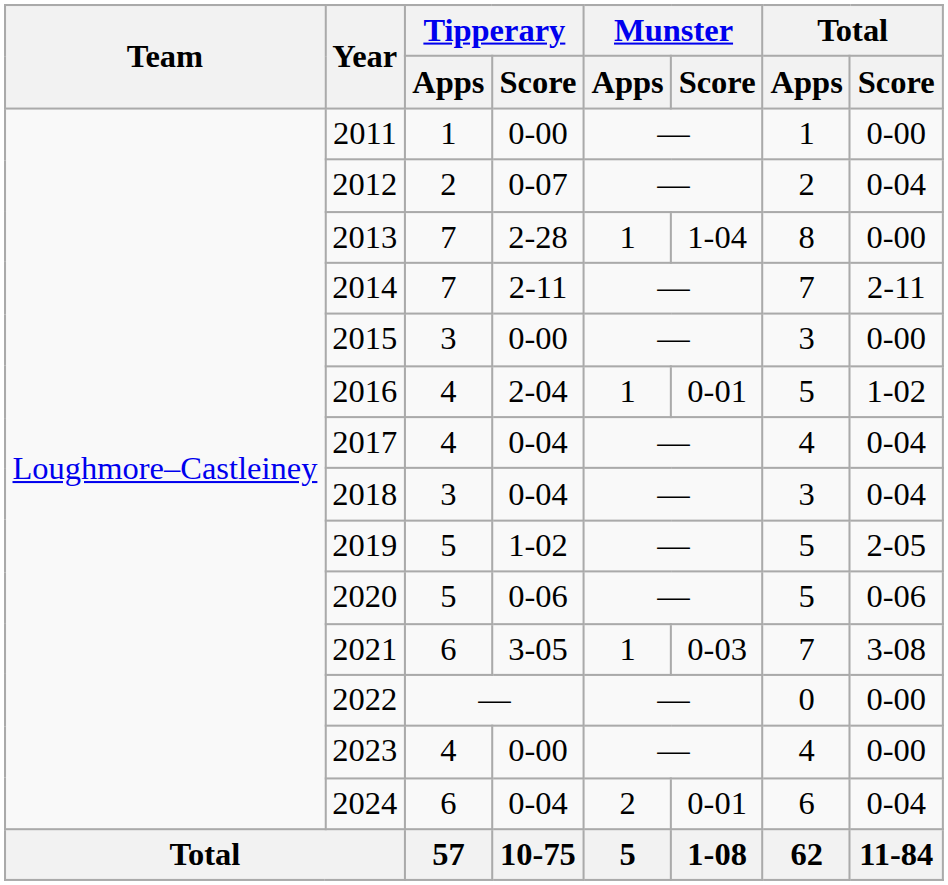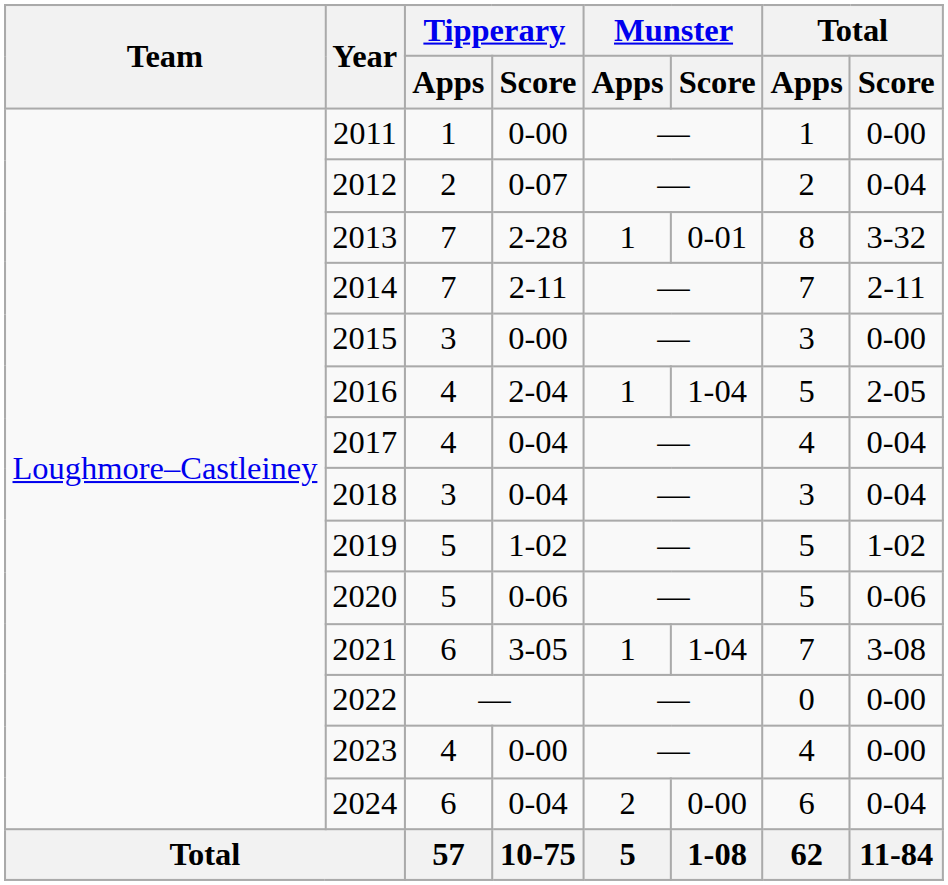 <table class="wikitable" style="text-align:center">
 <tr>
 <th rowspan="2">Team</th>
 <th rowspan="2">Year</th>
 <th colspan="2"><a href='#'>Tipperary</a></th>
 <th colspan="2"><a href='#'>Munster</a></th>
 <th colspan="2">Total</th>
 </tr>
 <tr>
 <th>Apps</th>
 <th>Score</th>
 <th>Apps</th>
 <th>Score</th>
 <th>Apps</th>
 <th>Score</th>
 </tr>
 <tr>
 <td rowspan="14"><a href='#'>Loughmore–Castleiney</a></td>
 <td>2011</td>
 <td>1</td>
 <td>0-00</td>
 <td colspan=2>—</td>
 <td>1</td>
 <td>0-00</td>
 </tr>
 <tr>
 <td>2012</td>
 <td>2</td>
 <td>0-07</td>
 <td colspan=2>—</td>
 <td>2</td>
 <td>0-04</td>
 </tr>
 <tr>
 <td>2013</td>
 <td>7</td>
 <td>2-28</td>
 <td>1</td>
-<td>1-04</td>
+<td>0-01</td>
 <td>8</td>
-<td>0-00</td>
+<td>3-32</td>
 </tr>
 <tr>
 <td>2014</td>
 <td>7</td>
 <td>2-11</td>
 <td colspan=2>—</td>
 <td>7</td>
 <td>2-11</td>
 </tr>
 <tr>
 <td>2015</td>
 <td>3</td>
 <td>0-00</td>
 <td colspan=2>—</td>
 <td>3</td>
 <td>0-00</td>
 </tr>
 <tr>
 <td>2016</td>
 <td>4</td>
 <td>2-04</td>
 <td>1</td>
-<td>0-01</td>
+<td>1-04</td>
 <td>5</td>
-<td>1-02</td>
+<td>2-05</td>
 </tr>
 <tr>
 <td>2017</td>
 <td>4</td>
 <td>0-04</td>
 <td colspan=2>—</td>
 <td>4</td>
 <td>0-04</td>
 </tr>
 <tr>
 <td>2018</td>
 <td>3</td>
 <td>0-04</td>
 <td colspan=2>—</td>
 <td>3</td>
 <td>0-04</td>
 </tr>
 <tr>
 <td>2019</td>
 <td>5</td>
 <td>1-02</td>
 <td colspan=2>—</td>
 <td>5</td>
-<td>2-05</td>
+<td>1-02</td>
 </tr>
 <tr>
 <td>2020</td>
 <td>5</td>
 <td>0-06</td>
 <td colspan=2>—</td>
 <td>5</td>
 <td>0-06</td>
 </tr>
 <tr>
 <td>2021</td>
 <td>6</td>
 <td>3-05</td>
 <td>1</td>
-<td>0-03</td>
+<td>1-04</td>
 <td>7</td>
 <td>3-08</td>
 </tr>
 <tr>
 <td>2022</td>
 <td colspan=2>—</td>
 <td colspan=2>—</td>
 <td>0</td>
 <td>0-00</td>
 </tr>
 <tr>
 <td>2023</td>
 <td>4</td>
 <td>0-00</td>
 <td colspan=2>—</td>
 <td>4</td>
 <td>0-00</td>
 </tr>
 <tr>
 <td>2024</td>
 <td>6</td>
 <td>0-04</td>
 <td>2</td>
-<td>0-01</td>
+<td>0-00</td>
 <td>6</td>
 <td>0-04</td>
 </tr>
 <tr>
 <th colspan="2">Total</th>
 <th>57</th>
 <th>10-75</th>
 <th>5</th>
 <th>1-08</th>
 <th>62</th>
 <th>11-84</th>
 </tr>
 </table>
